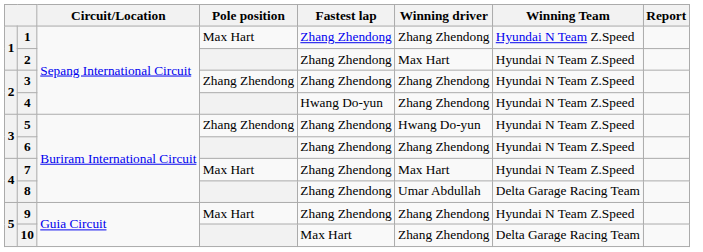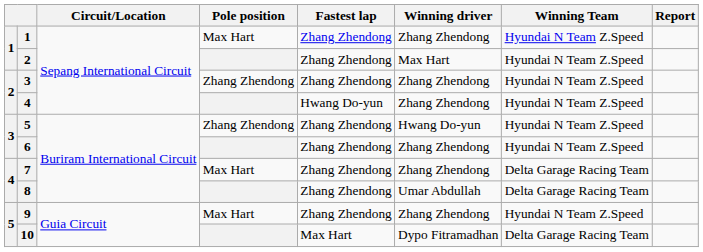 <table class="wikitable" style="font-size: 85%;">
 <tr>
 <th colspan="2"></th>
 <th>Circuit/Location</th>
 <th>Pole position</th>
 <th>Fastest lap</th>
 <th>Winning driver</th>
 <th>Winning Team</th>
 <th>Report</th>
 </tr>
 <tr>
 <th rowspan="2">1</th>
 <th>1</th>
 <td rowspan="4"> <a href='#'>Sepang International Circuit</a></td>
 <td> Max Hart</td>
 <td> <a href='#'>Zhang Zhendong</a></td>
 <td> Zhang Zhendong</td>
 <td> <a href='#'>Hyundai N Team</a> Z.Speed</td>
 <td align=center></td>
 </tr>
 <tr>
 <th>2</th>
 <th></th>
 <td> Zhang Zhendong</td>
 <td> Max Hart</td>
 <td> Hyundai N Team Z.Speed</td>
 <td align=center></td>
 </tr>
 <tr>
 <th rowspan="2">2</th>
 <th>3</th>
 <td> Zhang Zhendong</td>
 <td> Zhang Zhendong</td>
 <td> Zhang Zhendong</td>
 <td> Hyundai N Team Z.Speed</td>
 <td align=center></td>
 </tr>
 <tr>
 <th>4</th>
 <th rowspan=1></th>
 <td> Hwang Do-yun</td>
 <td> Zhang Zhendong</td>
 <td> Hyundai N Team Z.Speed</td>
 <td align=center></td>
 </tr>
 <tr>
 <th rowspan="2">3</th>
 <th>5</th>
 <td rowspan="4"> <a href='#'>Buriram International Circuit</a></td>
 <td> Zhang Zhendong</td>
 <td> Zhang Zhendong</td>
 <td> Hwang Do-yun</td>
 <td> Hyundai N Team Z.Speed</td>
 <td align=center></td>
 </tr>
 <tr>
 <th>6</th>
 <th rowspan=1></th>
 <td> Zhang Zhendong</td>
 <td> Zhang Zhendong</td>
 <td> Hyundai N Team Z.Speed</td>
 <td align=center></td>
 </tr>
 <tr>
 <th rowspan="2">4</th>
 <th>7</th>
 <td> Max Hart</td>
 <td> Zhang Zhendong</td>
-<td> Max Hart</td>
-<td> Hyundai N Team Z.Speed</td>
+<td> Zhang Zhendong</td>
+<td> Delta Garage Racing Team</td>
 <td align=center></td>
 </tr>
 <tr>
 <th>8</th>
 <th rowspan=1></th>
 <td> Zhang Zhendong</td>
 <td> Umar Abdullah</td>
 <td> Delta Garage Racing Team</td>
 <td align=center></td>
 </tr>
 <tr>
 <th rowspan="2">5</th>
 <th>9</th>
 <td rowspan="2"> <a href='#'>Guia Circuit</a></td>
 <td> Max Hart</td>
 <td> Zhang Zhendong</td>
 <td> Zhang Zhendong</td>
 <td> Hyundai N Team Z.Speed</td>
 <td align=center></td>
 </tr>
 <tr>
 <th>10</th>
 <th rowspan=1></th>
 <td> Max Hart</td>
-<td> Zhang Zhendong</td>
+<td> Dypo Fitramadhan</td>
 <td> Delta Garage Racing Team</td>
 <td align=center></td>
 </tr>
 </table>
